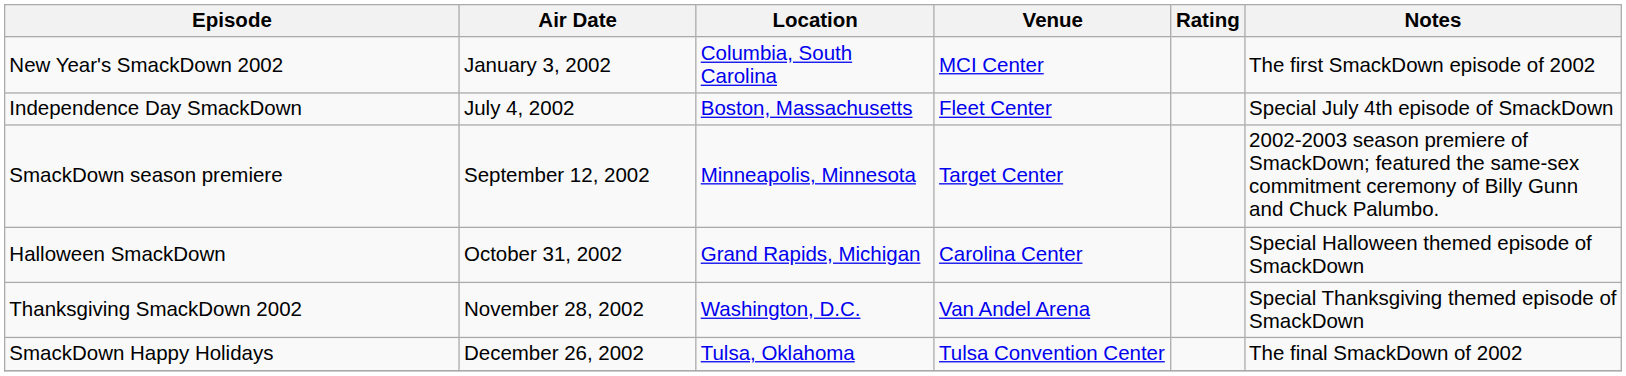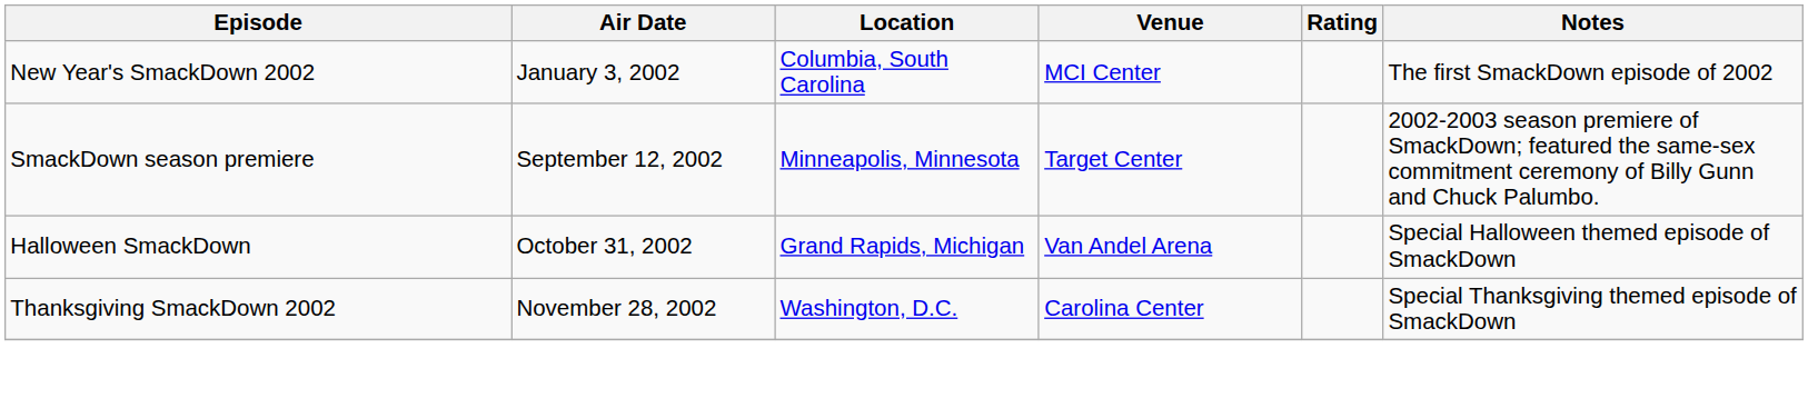 <table class="wikitable plainrowheaders sortable" style="width:100%;">
 <tr>
 <th style="width:29%;">Episode</th>
 <th style="width:15%;">Air Date</th>
 <th style="width:15%;">Location</th>
 <th style="width:15%;">Venue</th>
 <th style="width:2%;">Rating</th>
 <th style="width:99%;">Notes</th>
 </tr>
 <tr>
 <td>New Year's SmackDown 2002</td>
 <td>January 3, 2002</td>
 <td><a href='#'>Columbia, South Carolina</a></td>
 <td><a href='#'>MCI Center</a></td>
 <td></td>
 <td>The first SmackDown episode of 2002</td>
 </tr>
 <tr>
-<td>Independence Day SmackDown</td>
-<td>July 4, 2002</td>
-<td><a href='#'>Boston, Massachusetts</a></td>
-<td><a href='#'>Fleet Center</a></td>
-<td></td>
-<td>Special July 4th episode of SmackDown</td>
-</tr>
-<tr>
 <td>SmackDown season premiere</td>
 <td>September 12, 2002</td>
 <td><a href='#'>Minneapolis, Minnesota</a></td>
 <td><a href='#'>Target Center</a></td>
 <td></td>
 <td>2002-2003 season premiere of SmackDown; featured the same-sex commitment ceremony of Billy Gunn and Chuck Palumbo.</td>
 </tr>
 <tr>
 <td>Halloween SmackDown</td>
 <td>October 31, 2002</td>
 <td><a href='#'>Grand Rapids, Michigan</a></td>
-<td><a href='#'>Carolina Center</a></td>
+<td><a href='#'>Van Andel Arena</a></td>
 <td></td>
 <td>Special Halloween themed episode of SmackDown</td>
 </tr>
 <tr>
 <td>Thanksgiving SmackDown 2002</td>
 <td>November 28, 2002</td>
 <td><a href='#'>Washington, D.C.</a></td>
-<td><a href='#'>Van Andel Arena</a></td>
+<td><a href='#'>Carolina Center</a></td>
 <td></td>
 <td>Special Thanksgiving themed episode of SmackDown</td>
 </tr>
 <tr>
-<td>SmackDown Happy Holidays</td>
-<td>December 26, 2002</td>
-<td><a href='#'>Tulsa, Oklahoma</a></td>
-<td><a href='#'>Tulsa Convention Center</a></td>
-<td></td>
-<td>The final SmackDown of 2002</td>
-</tr>
-<tr>
 </tr>
 </table>
